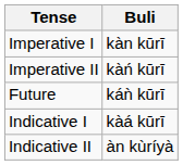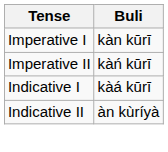 <table class="wikitable">
 <tr>
 <th>Tense</th>
 <th>Buli</th>
 </tr>
 <tr>
 <td>Imperative I</td>
 <td>kàn kūrī</td>
 </tr>
 <tr>
 <td>Imperative II</td>
 <td>kàń kūrī</td>
 </tr>
 <tr>
-<td>Future</td>
-<td>káǹ kūrī</td>
-</tr>
-<tr>
 <td>Indicative I</td>
 <td>kàá kūrī</td>
 </tr>
 <tr>
 <td>Indicative II</td>
 <td>àn kùríyà</td>
 </tr>
 </table>
